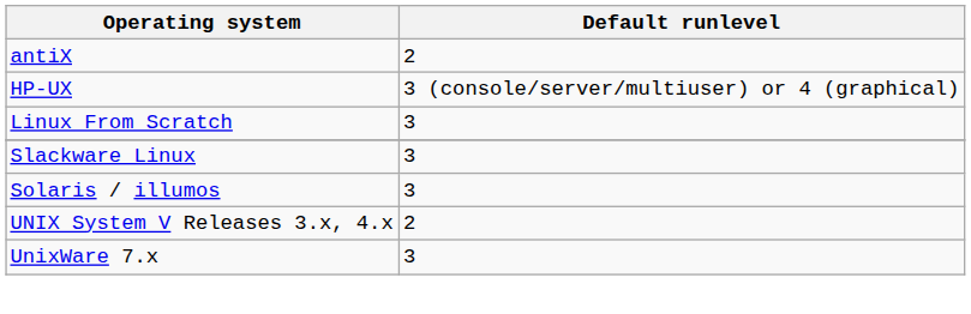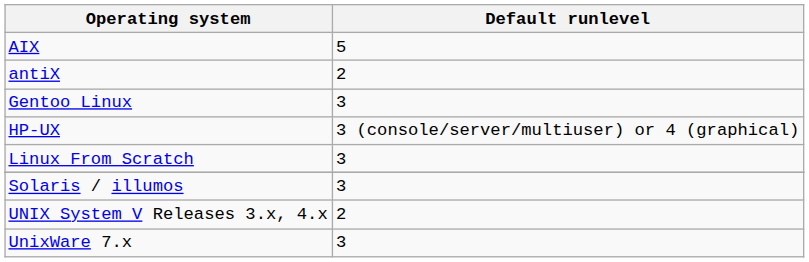 <table class="wikitable floatright sortable" style="margin-left: 1.5em;">
 <tr>
 <th>Operating system</th>
 <th>Default runlevel</th>
 </tr>
 <tr>
+<td><a href='#'>AIX</a></td>
+<td>5</td>
+</tr>
+<tr>
 <td><a href='#'>antiX</a></td>
 <td>2</td>
+</tr>
+<tr>
+<td><a href='#'>Gentoo Linux</a></td>
+<td>3</td>
 </tr>
 <tr>
 <td><a href='#'>HP-UX</a></td>
 <td>3 (console/server/multiuser) or 4 (graphical)</td>
 </tr>
 <tr>
 <td><a href='#'>Linux From Scratch</a></td>
 <td>3</td>
 </tr>
 <tr>
-</tr>
-<tr>
-<td><a href='#'>Slackware Linux</a></td>
-<td>3</td>
 </tr>
 <tr>
 <td><a href='#'>Solaris</a> / <a href='#'>illumos</a></td>
 <td>3</td>
 </tr>
 <tr>
 <td><a href='#'>UNIX System V</a> Releases 3.x, 4.x</td>
 <td>2</td>
 </tr>
 <tr>
 <td><a href='#'>UnixWare</a> 7.x</td>
 <td>3</td>
 </tr>
 </table>
